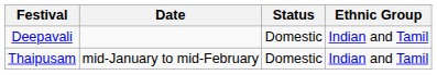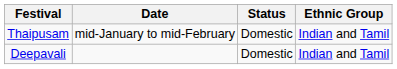 <table class="wikitable">
 <tr>
 <th>Festival</th>
 <th>Date</th>
 <th>Status</th>
 <th>Ethnic Group</th>
 </tr>
 <tr>
+<td style="text-align:center;"><a href='#'>Thaipusam</a></td>
+<td>mid-January to mid-February</td>
+<td>Domestic</td>
+<td><a href='#'>Indian</a> and <a href='#'>Tamil</a></td>
+</tr>
+<tr>
 <td style="text-align:center;"><a href='#'>Deepavali</a></td>
 <td></td>
 <td>Domestic</td>
 <td><a href='#'>Indian</a> and <a href='#'>Tamil</a></td>
 </tr>
-<tr>
-<td style="text-align:center;"><a href='#'>Thaipusam</a></td>
-<td>mid-January to mid-February</td>
-<td>Domestic</td>
-<td><a href='#'>Indian</a> and <a href='#'>Tamil</a></td>
-</tr>
 </table>
